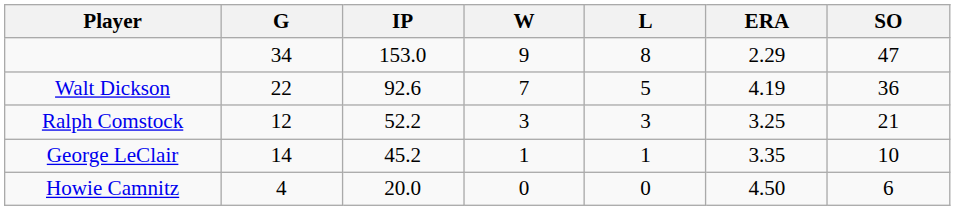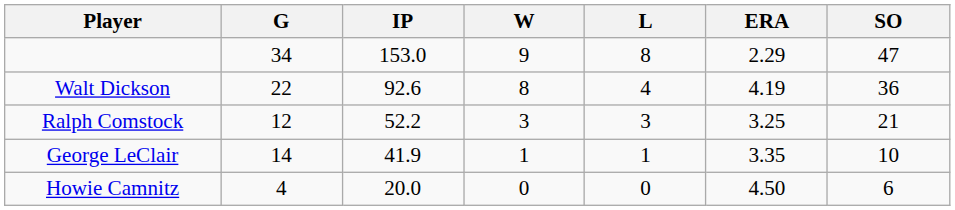 <table class="wikitable sortable">
 <tr>
 <th bgcolor="#DDDDFF" width="16%">Player</th>
 <th bgcolor="#DDDDFF" width="9%">G</th>
 <th bgcolor="#DDDDFF" width="9%">IP</th>
 <th bgcolor="#DDDDFF" width="9%">W</th>
 <th bgcolor="#DDDDFF" width="9%">L</th>
 <th bgcolor="#DDDDFF" width="9%">ERA</th>
 <th bgcolor="#DDDDFF" width="9%">SO</th>
 </tr>
 <tr align="center">
 <td></td>
 <td>34</td>
 <td>153.0</td>
 <td>9</td>
 <td>8</td>
 <td>2.29</td>
 <td>47</td>
 </tr>
 <tr align="center">
 <td><a href='#'>Walt Dickson</a></td>
 <td>22</td>
 <td>92.6</td>
-<td>7</td>
-<td>5</td>
+<td>8</td>
+<td>4</td>
 <td>4.19</td>
 <td>36</td>
 </tr>
 <tr align="center">
 <td><a href='#'>Ralph Comstock</a></td>
 <td>12</td>
 <td>52.2</td>
 <td>3</td>
 <td>3</td>
 <td>3.25</td>
 <td>21</td>
 </tr>
 <tr align="center">
 <td><a href='#'>George LeClair</a></td>
 <td>14</td>
-<td>45.2</td>
+<td>41.9</td>
 <td>1</td>
 <td>1</td>
 <td>3.35</td>
 <td>10</td>
 </tr>
 <tr align="center">
 <td><a href='#'>Howie Camnitz</a></td>
 <td>4</td>
 <td>20.0</td>
 <td>0</td>
 <td>0</td>
 <td>4.50</td>
 <td>6</td>
 </tr>
 </table>
